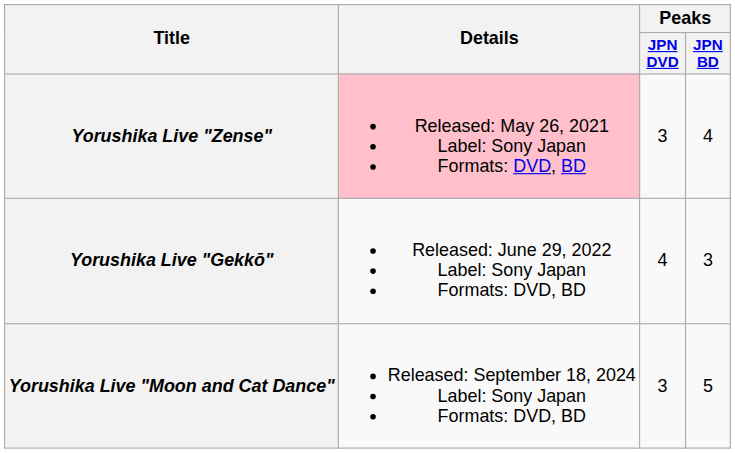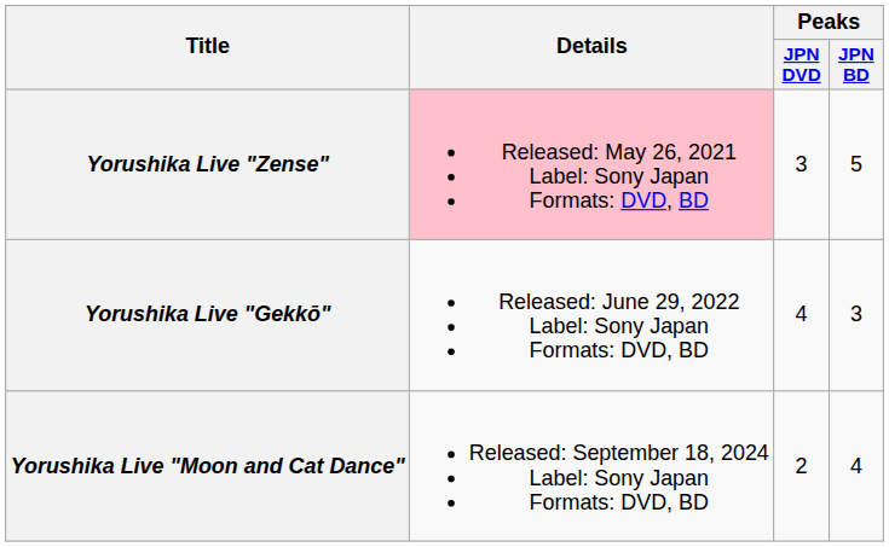 <table class="wikitable plainrowheaders" style="text-align:center">
 <tr>
 <th scope="col" rowspan="2">Title</th>
 <th scope="col" rowspan="2">Details</th>
 <th scope="col" colspan="2">Peaks</th>
 </tr>
 <tr>
 <th scope="col" style="width:2.5em;font-size:85%"><a href='#'>JPN<br>DVD</a><br></th>
 <th scope="col" style="width:2.5em;font-size:85%"><a href='#'>JPN<br>BD</a><br></th>
 </tr>
 <tr>
 <th scope="row"><em>Yorushika Live "Zense"</em></th>
 <td style="background: pink;"><br><ul><li>Released: May 26, 2021</li><li>Label: Sony Japan</li><li>Formats: <a href='#'>DVD</a>, <a href='#'>BD</a></li></ul></td>
 <td>3</td>
-<td>4</td>
+<td>5</td>
 </tr>
 <tr>
 <th scope="row"><em>Yorushika Live "Gekkō"</em></th>
 <td><br><ul><li>Released: June 29, 2022</li><li>Label: Sony Japan</li><li>Formats: DVD, BD</li></ul></td>
 <td>4</td>
 <td>3</td>
 </tr>
 <tr>
 <th scope="row"><em>Yorushika Live "Moon and Cat Dance"</em></th>
 <td><br><ul><li>Released: September 18, 2024</li><li>Label: Sony Japan</li><li>Formats: DVD, BD</li></ul></td>
-<td>3</td>
-<td>5</td>
+<td>2</td>
+<td>4</td>
 </tr>
 </table>
